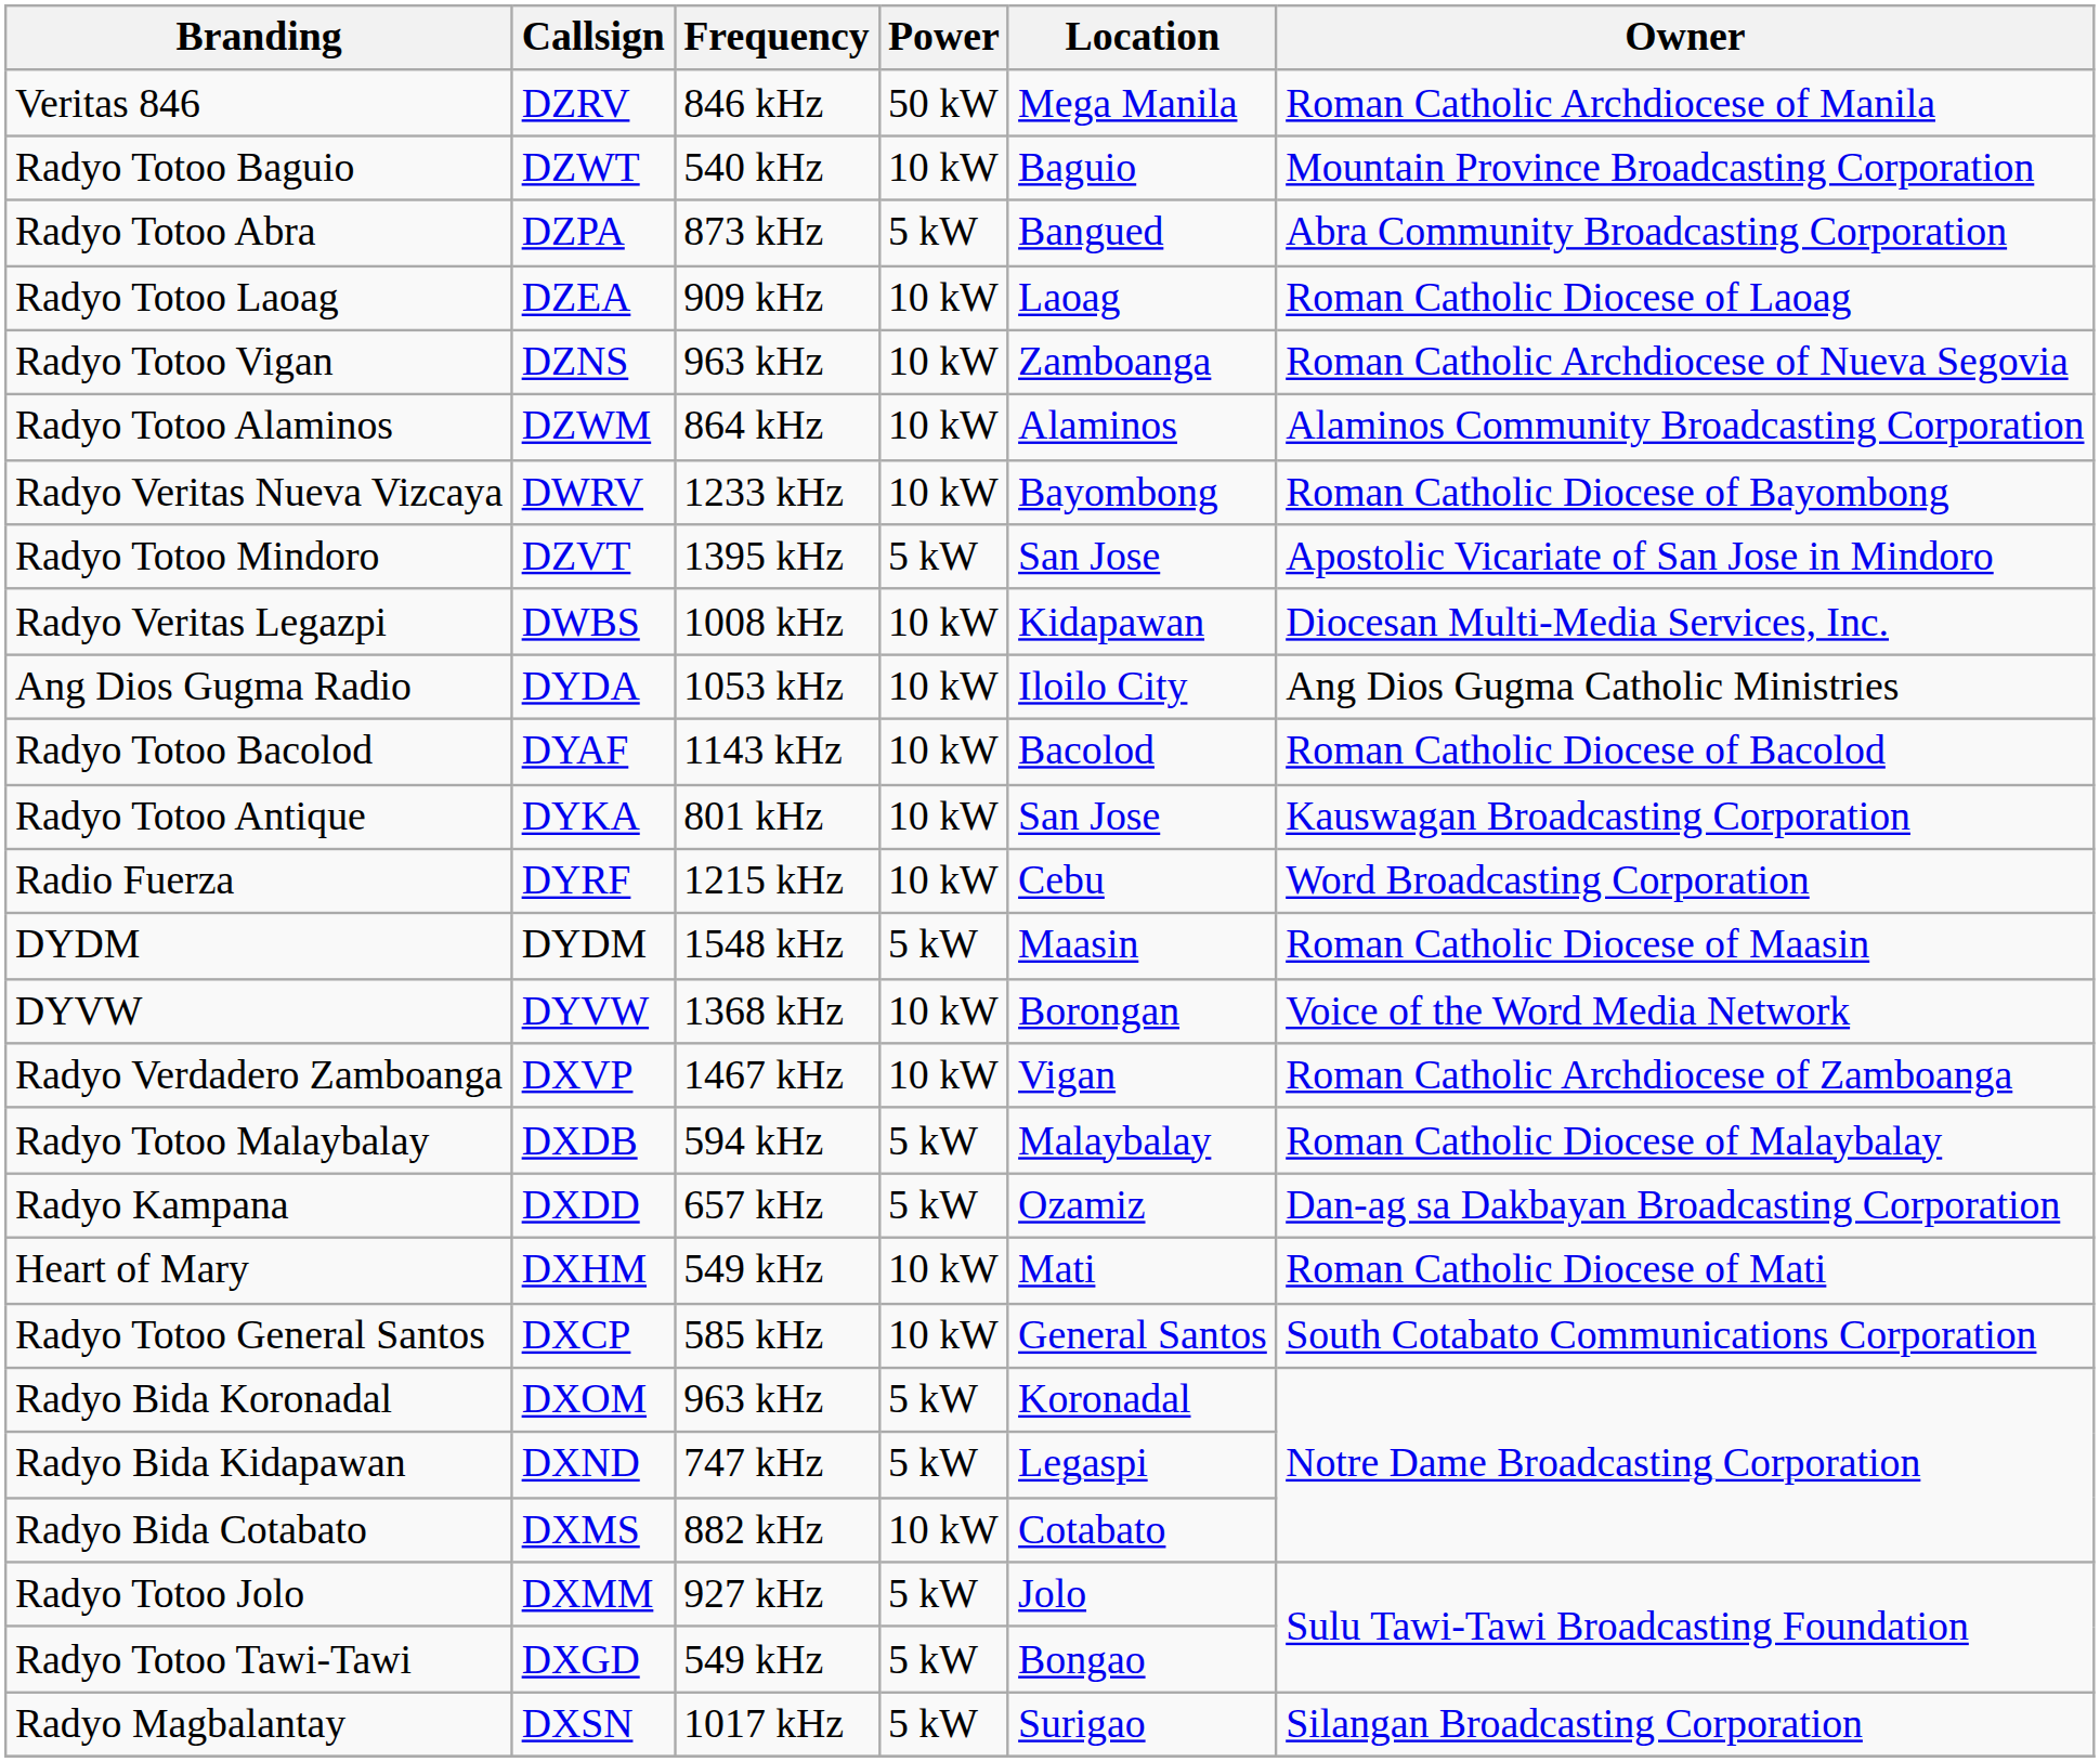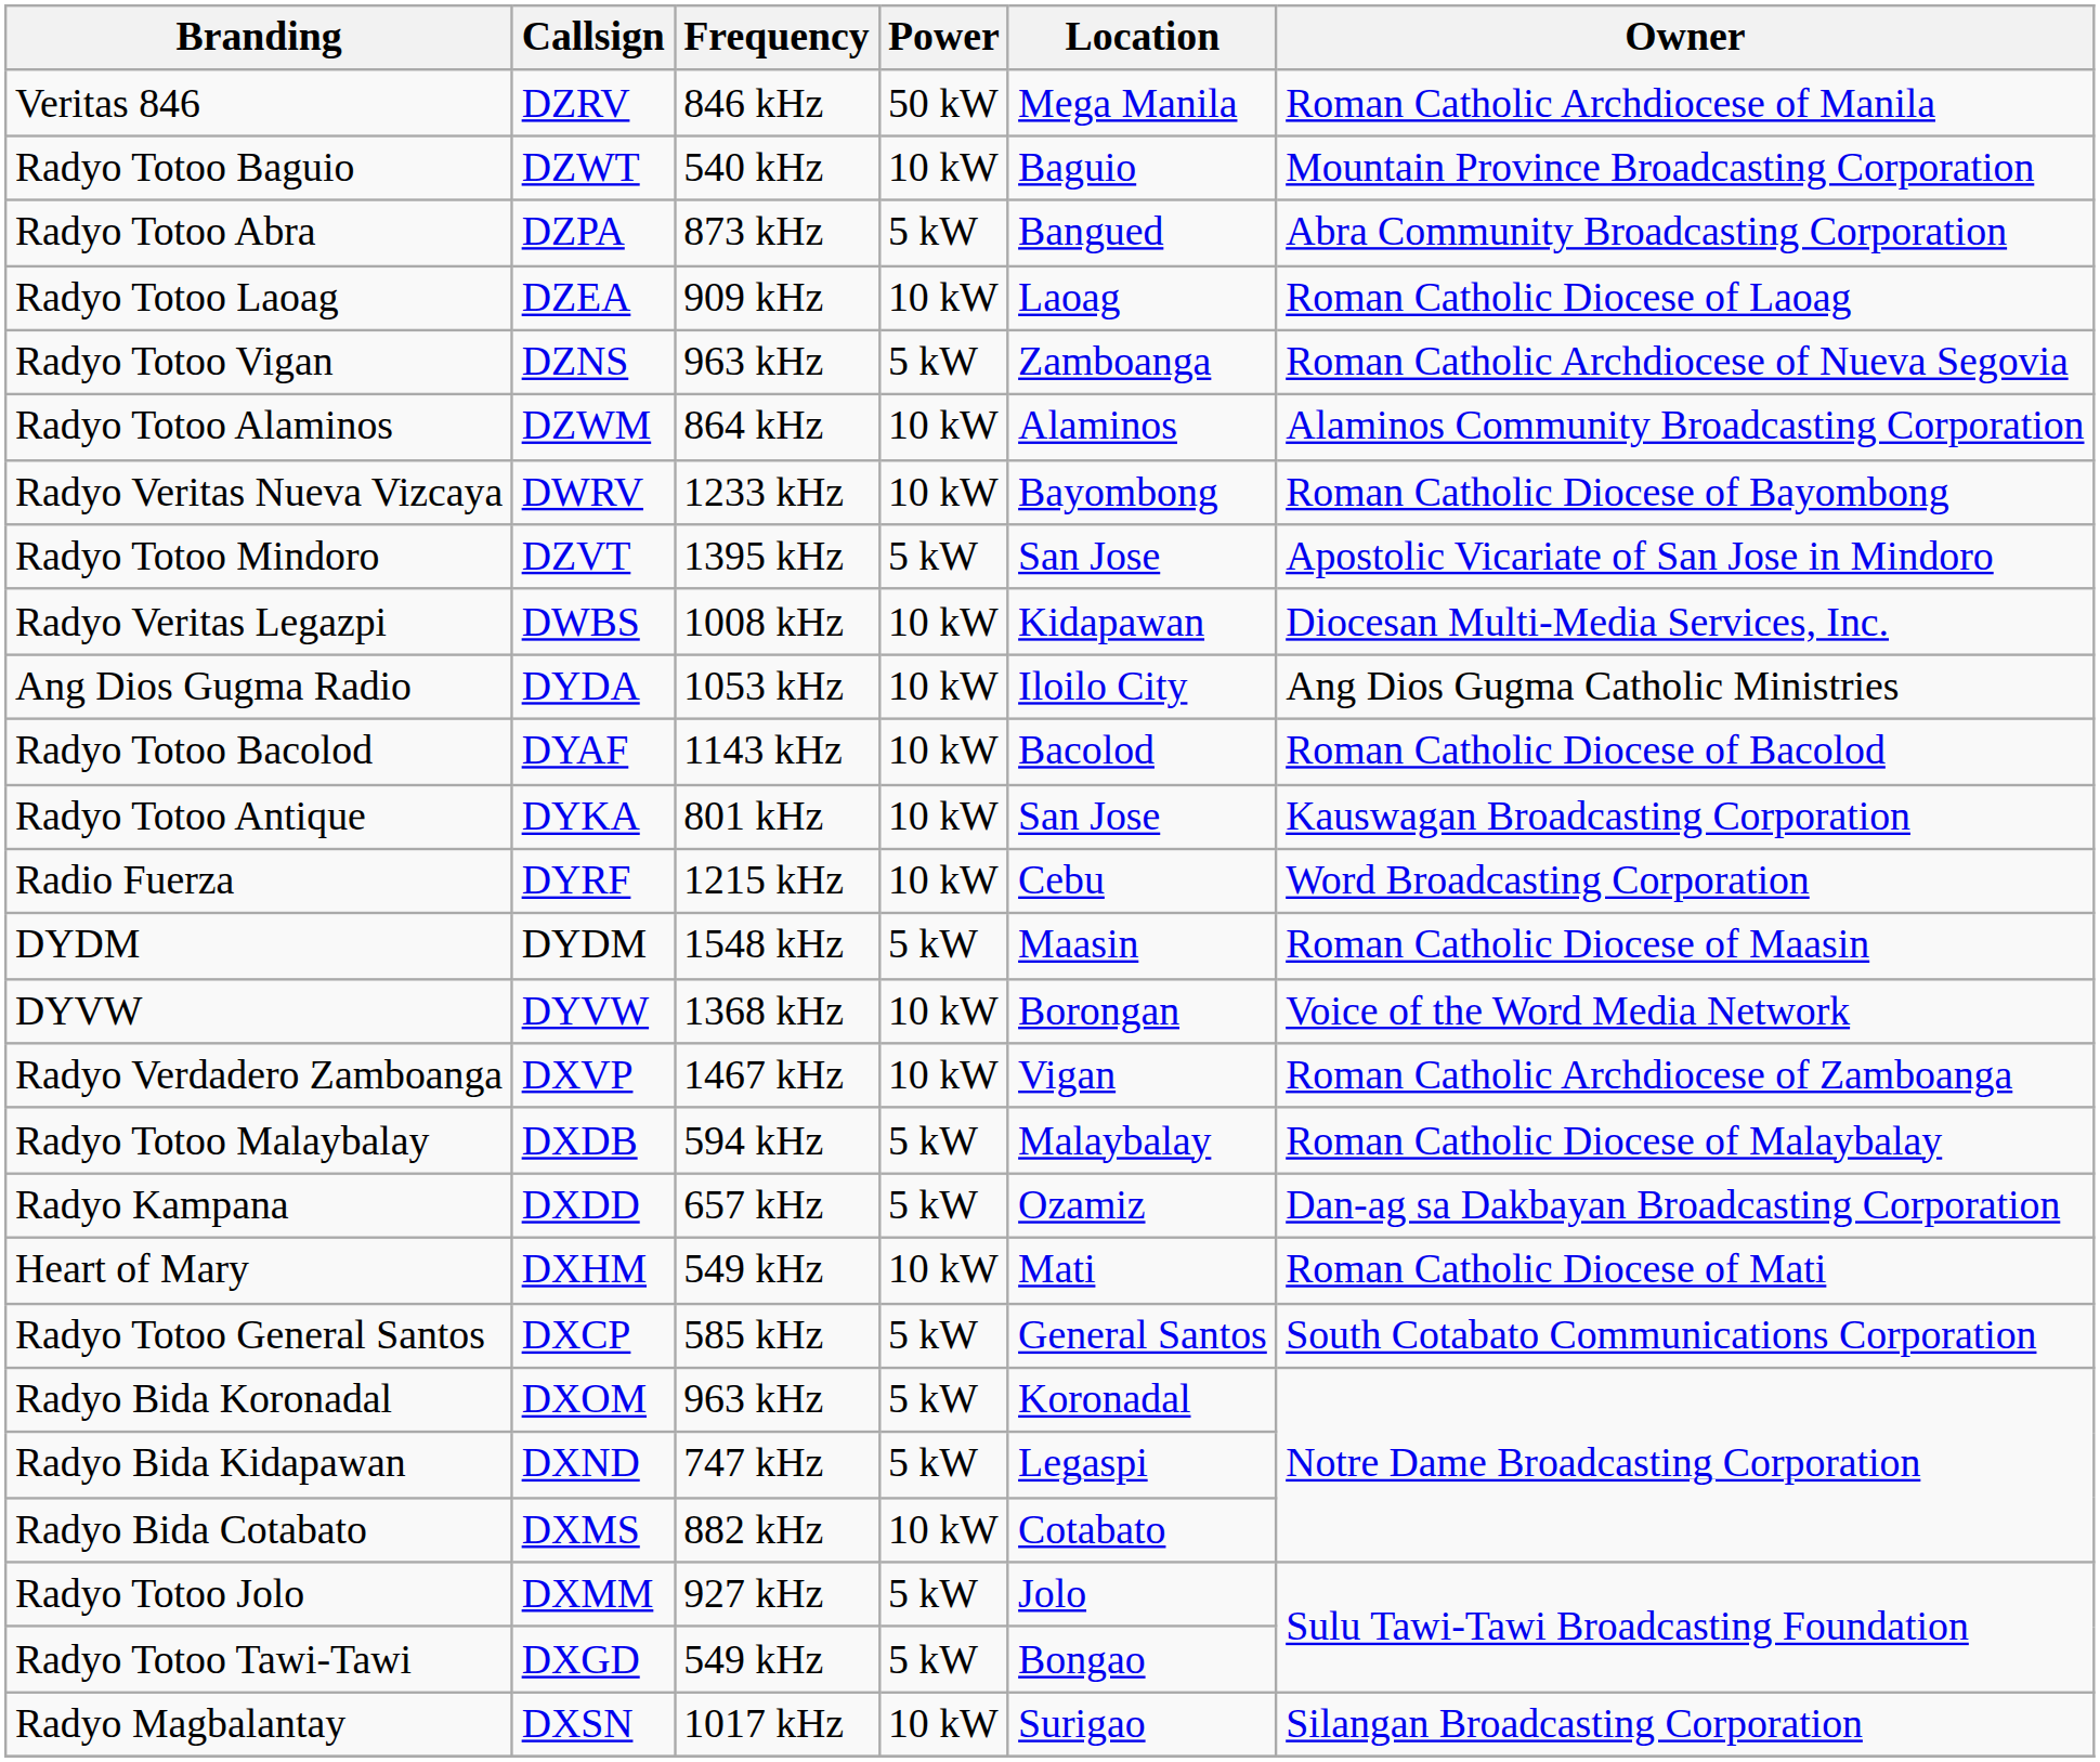 <table class="wikitable">
 <tr>
 <th>Branding</th>
 <th>Callsign</th>
 <th>Frequency</th>
 <th>Power</th>
 <th>Location</th>
 <th>Owner</th>
 </tr>
 <tr>
 <td>Veritas 846</td>
 <td><a href='#'>DZRV</a></td>
 <td>846 kHz</td>
 <td>50 kW</td>
 <td><a href='#'>Mega Manila</a></td>
 <td><a href='#'>Roman Catholic Archdiocese of Manila</a></td>
 </tr>
 <tr>
 <td>Radyo Totoo Baguio</td>
 <td><a href='#'>DZWT</a></td>
 <td>540 kHz</td>
 <td>10 kW</td>
 <td><a href='#'>Baguio</a></td>
 <td><a href='#'>Mountain Province Broadcasting Corporation</a></td>
 </tr>
 <tr>
 <td>Radyo Totoo Abra</td>
 <td><a href='#'>DZPA</a></td>
 <td>873 kHz</td>
 <td>5 kW</td>
 <td><a href='#'>Bangued</a></td>
 <td><a href='#'>Abra Community Broadcasting Corporation</a></td>
 </tr>
 <tr>
 <td>Radyo Totoo Laoag</td>
 <td><a href='#'>DZEA</a></td>
 <td>909 kHz</td>
 <td>10 kW</td>
 <td><a href='#'>Laoag</a></td>
 <td><a href='#'>Roman Catholic Diocese of Laoag</a></td>
 </tr>
 <tr>
 <td>Radyo Totoo Vigan</td>
 <td><a href='#'>DZNS</a></td>
 <td>963 kHz</td>
-<td>10 kW</td>
+<td>5 kW</td>
 <td><a href='#'>Zamboanga</a></td>
 <td><a href='#'>Roman Catholic Archdiocese of Nueva Segovia</a></td>
 </tr>
 <tr>
 <td>Radyo Totoo Alaminos</td>
 <td><a href='#'>DZWM</a></td>
 <td>864 kHz</td>
 <td>10 kW</td>
 <td><a href='#'>Alaminos</a></td>
 <td><a href='#'>Alaminos Community Broadcasting Corporation</a></td>
 </tr>
 <tr>
 <td>Radyo Veritas Nueva Vizcaya</td>
 <td><a href='#'>DWRV</a></td>
 <td>1233 kHz</td>
 <td>10 kW</td>
 <td><a href='#'>Bayombong</a></td>
 <td><a href='#'>Roman Catholic Diocese of Bayombong</a></td>
 </tr>
 <tr>
 <td>Radyo Totoo Mindoro</td>
 <td><a href='#'>DZVT</a></td>
 <td>1395 kHz</td>
 <td>5 kW</td>
 <td><a href='#'>San Jose</a></td>
 <td><a href='#'>Apostolic Vicariate of San Jose in Mindoro</a></td>
 </tr>
 <tr>
 <td>Radyo Veritas Legazpi</td>
 <td><a href='#'>DWBS</a></td>
 <td>1008 kHz</td>
 <td>10 kW</td>
 <td><a href='#'>Kidapawan</a></td>
 <td><a href='#'>Diocesan Multi-Media Services, Inc.</a></td>
 </tr>
 <tr>
 <td>Ang Dios Gugma Radio</td>
 <td><a href='#'>DYDA</a></td>
 <td>1053 kHz</td>
 <td>10 kW</td>
 <td><a href='#'>Iloilo City</a></td>
 <td>Ang Dios Gugma Catholic Ministries</td>
 </tr>
 <tr>
 <td>Radyo Totoo Bacolod</td>
 <td><a href='#'>DYAF</a></td>
 <td>1143 kHz</td>
 <td>10 kW</td>
 <td><a href='#'>Bacolod</a></td>
 <td><a href='#'>Roman Catholic Diocese of Bacolod</a></td>
 </tr>
 <tr>
 <td>Radyo Totoo Antique</td>
 <td><a href='#'>DYKA</a></td>
 <td>801 kHz</td>
 <td>10 kW</td>
 <td><a href='#'>San Jose</a></td>
 <td><a href='#'>Kauswagan Broadcasting Corporation</a></td>
 </tr>
 <tr>
 <td>Radio Fuerza</td>
 <td><a href='#'>DYRF</a></td>
 <td>1215 kHz</td>
 <td>10 kW</td>
 <td><a href='#'>Cebu</a></td>
 <td><a href='#'>Word Broadcasting Corporation</a></td>
 </tr>
 <tr>
 <td>DYDM</td>
 <td>DYDM</td>
 <td>1548 kHz</td>
 <td>5 kW</td>
 <td><a href='#'>Maasin</a></td>
 <td><a href='#'>Roman Catholic Diocese of Maasin</a></td>
 </tr>
 <tr>
 <td>DYVW</td>
 <td><a href='#'>DYVW</a></td>
 <td>1368 kHz</td>
 <td>10 kW</td>
 <td><a href='#'>Borongan</a></td>
 <td><a href='#'>Voice of the Word Media Network</a></td>
 </tr>
 <tr>
 <td>Radyo Verdadero Zamboanga</td>
 <td><a href='#'>DXVP</a></td>
 <td>1467 kHz</td>
 <td>10 kW</td>
 <td><a href='#'>Vigan</a></td>
 <td><a href='#'>Roman Catholic Archdiocese of Zamboanga</a></td>
 </tr>
 <tr>
 <td>Radyo Totoo Malaybalay</td>
 <td><a href='#'>DXDB</a></td>
 <td>594 kHz</td>
 <td>5 kW</td>
 <td><a href='#'>Malaybalay</a></td>
 <td><a href='#'>Roman Catholic Diocese of Malaybalay</a></td>
 </tr>
 <tr>
 <td>Radyo Kampana</td>
 <td><a href='#'>DXDD</a></td>
 <td>657 kHz</td>
 <td>5 kW</td>
 <td><a href='#'>Ozamiz</a></td>
 <td><a href='#'>Dan-ag sa Dakbayan Broadcasting Corporation</a></td>
 </tr>
 <tr>
 <td>Heart of Mary</td>
 <td><a href='#'>DXHM</a></td>
 <td>549 kHz</td>
 <td>10 kW</td>
 <td><a href='#'>Mati</a></td>
 <td><a href='#'>Roman Catholic Diocese of Mati</a></td>
 </tr>
 <tr>
 <td>Radyo Totoo General Santos</td>
 <td><a href='#'>DXCP</a></td>
 <td>585 kHz</td>
-<td>10 kW</td>
+<td>5 kW</td>
 <td><a href='#'>General Santos</a></td>
 <td><a href='#'>South Cotabato Communications Corporation</a></td>
 </tr>
 <tr>
 <td>Radyo Bida Koronadal</td>
 <td><a href='#'>DXOM</a></td>
 <td>963 kHz</td>
 <td>5 kW</td>
 <td><a href='#'>Koronadal</a></td>
 <td rowspan=3><a href='#'>Notre Dame Broadcasting Corporation</a></td>
 </tr>
 <tr>
 <td>Radyo Bida Kidapawan</td>
 <td><a href='#'>DXND</a></td>
 <td>747 kHz</td>
 <td>5 kW</td>
 <td><a href='#'>Legaspi</a></td>
 </tr>
 <tr>
 <td>Radyo Bida Cotabato</td>
 <td><a href='#'>DXMS</a></td>
 <td>882 kHz</td>
 <td>10 kW</td>
 <td><a href='#'>Cotabato</a></td>
 </tr>
 <tr>
 <td>Radyo Totoo Jolo</td>
 <td><a href='#'>DXMM</a></td>
 <td>927 kHz</td>
 <td>5 kW</td>
 <td><a href='#'>Jolo</a></td>
 <td rowspan=2><a href='#'>Sulu Tawi-Tawi Broadcasting Foundation</a></td>
 </tr>
 <tr>
 <td>Radyo Totoo Tawi-Tawi</td>
 <td><a href='#'>DXGD</a></td>
 <td>549 kHz</td>
 <td>5 kW</td>
 <td><a href='#'>Bongao</a></td>
 </tr>
 <tr>
 <td>Radyo Magbalantay</td>
 <td><a href='#'>DXSN</a></td>
 <td>1017 kHz</td>
-<td>5 kW</td>
+<td>10 kW</td>
 <td><a href='#'>Surigao</a></td>
 <td><a href='#'>Silangan Broadcasting Corporation</a></td>
 </tr>
 <tr>
 </tr>
 </table>
